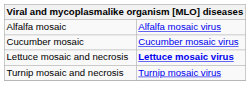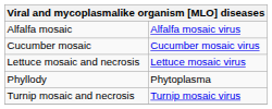 <table class="wikitable" style="clear">
 <tr>
 <th colspan=2><strong>Viral and mycoplasmalike organism [MLO] diseases</strong><br></th>
 </tr>
 <tr>
 <td>Alfalfa mosaic</td>
 <td><a href='#'>Alfalfa mosaic virus</a></td>
 </tr>
 <tr>
 <td>Cucumber mosaic</td>
 <td><a href='#'>Cucumber mosaic virus</a></td>
 </tr>
 <tr>
 <td>Lettuce mosaic and necrosis</td>
-<td><strong><a href='#'>Lettuce mosaic virus</a></strong></td>
+<td><a href='#'>Lettuce mosaic virus</a></td>
+</tr>
+<tr>
+<td>Phyllody</td>
+<td>Phytoplasma</td>
 </tr>
 <tr>
 <td>Turnip mosaic and necrosis</td>
 <td><a href='#'>Turnip mosaic virus</a></td>
 </tr>
 <tr>
 </tr>
 </table>
